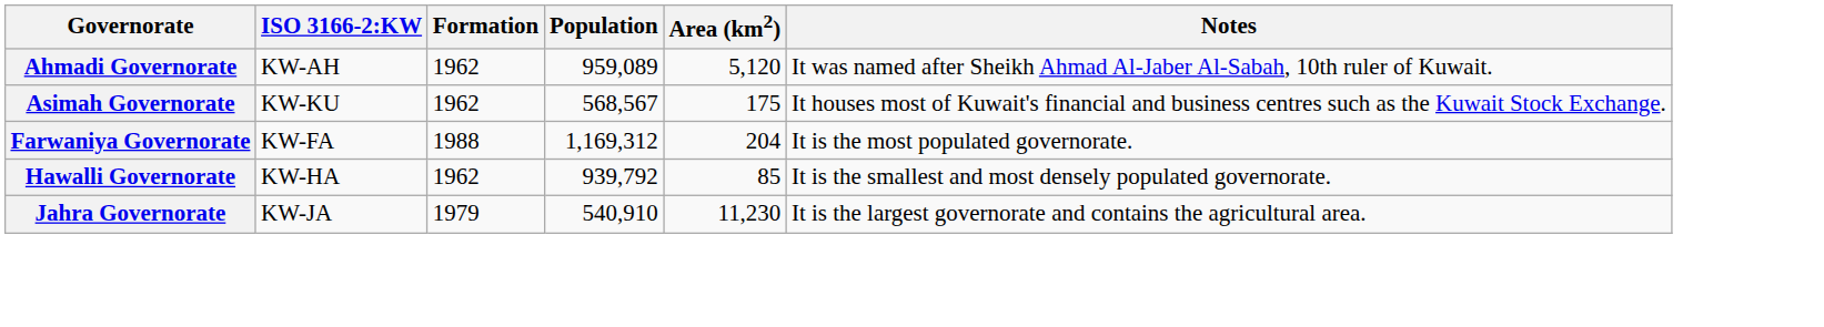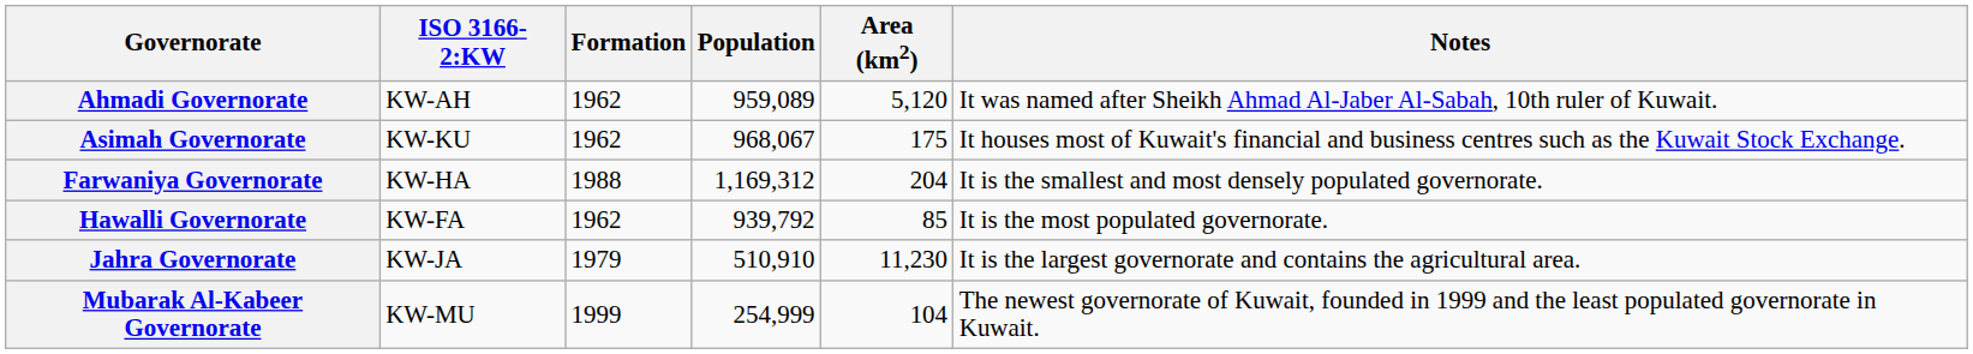 <table class="wikitable sortable plainrowheaders" style="margin: 1em 1em 1em 0;">
 <tr>
 <th>Governorate</th>
 <th><a href='#'>ISO 3166-2:KW</a></th>
 <th data-sort-type="date">Formation</th>
 <th>Population</th>
 <th>Area (km<sup>2</sup>)</th>
 <th>Notes</th>
 </tr>
 <tr>
 <th scope="row"><a href='#'>Ahmadi Governorate</a></th>
 <td>KW-AH</td>
 <td>1962</td>
 <td align="right">959,089</td>
 <td align="right">5,120</td>
 <td>It was named after Sheikh <a href='#'>Ahmad Al-Jaber Al-Sabah</a>, 10th ruler of Kuwait.</td>
 </tr>
 <tr>
 <th scope="row"><a href='#'>Asimah Governorate</a></th>
 <td>KW-KU</td>
 <td>1962</td>
-<td align="right">568,567</td>
+<td align="right">968,067</td>
 <td align="right">175</td>
 <td>It houses most of Kuwait's financial and business centres such as the <a href='#'>Kuwait Stock Exchange</a>.</td>
 </tr>
 <tr>
 <th scope="row"><a href='#'>Farwaniya Governorate</a></th>
-<td>KW-FA</td>
+<td>KW-HA</td>
 <td>1988</td>
 <td align="right">1,169,312</td>
 <td align="right">204</td>
-<td>It is the most populated governorate.</td>
+<td>It is the smallest and most densely populated governorate.</td>
 </tr>
 <tr>
 <th scope="row"><a href='#'>Hawalli Governorate</a></th>
-<td>KW-HA</td>
+<td>KW-FA</td>
 <td>1962</td>
 <td align="right">939,792</td>
 <td align="right">85</td>
-<td>It is the smallest and most densely populated governorate.</td>
+<td>It is the most populated governorate.</td>
 </tr>
 <tr>
 <th scope="row"><a href='#'>Jahra Governorate</a></th>
 <td>KW-JA</td>
 <td>1979</td>
-<td align="right">540,910</td>
+<td align="right">510,910</td>
 <td align="right">11,230</td>
 <td>It is the largest governorate and contains the agricultural area.</td>
 </tr>
+<tr>
+<th scope="row"><a href='#'>Mubarak Al-Kabeer Governorate</a></th>
+<td>KW-MU</td>
+<td>1999</td>
+<td align="right">254,999</td>
+<td align="right">104</td>
+<td>The newest governorate of Kuwait, founded in 1999 and the least populated governorate in Kuwait.</td>
+</tr>
 </table>
